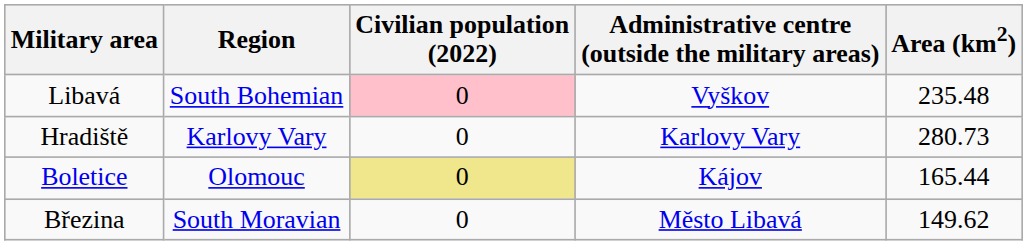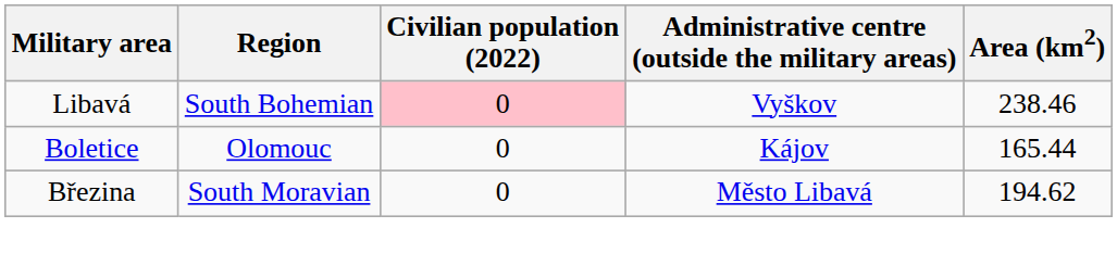 <table class="wikitable sortable">
 <tr>
 <th>Military area</th>
 <th>Region</th>
 <th>Civilian population<br>(2022)</th>
 <th>Administrative centre<br>(outside the military areas)</th>
 <th>Area (km<sup>2</sup>)<br></th>
 </tr>
 <tr>
 <td align=center>Libavá</td>
 <td align=center><a href='#'>South Bohemian</a></td>
 <td align=center style="background: pink;">0</td>
 <td align=center><a href='#'>Vyškov</a></td>
-<td align=center>235.48</td>
-</tr>
-<tr>
-<td align=center>Hradiště</td>
-<td align=center><a href='#'>Karlovy Vary</a></td>
-<td align=center>0</td>
-<td align=center><a href='#'>Karlovy Vary</a></td>
-<td align=center>280.73</td>
+<td align=center>238.46</td>
 </tr>
 <tr>
 <td align=center><a href='#'>Boletice</a></td>
 <td align=center><a href='#'>Olomouc</a></td>
-<td align=center style="background: khaki;">0</td>
+<td align=center>0</td>
 <td align=center><a href='#'>Kájov</a></td>
 <td align=center>165.44</td>
 </tr>
 <tr>
 <td align=center>Březina</td>
 <td align=center><a href='#'>South Moravian</a></td>
 <td align=center>0</td>
 <td align=center><a href='#'>Město Libavá</a></td>
-<td align=center>149.62</td>
+<td align=center>194.62</td>
 </tr>
 </table>
